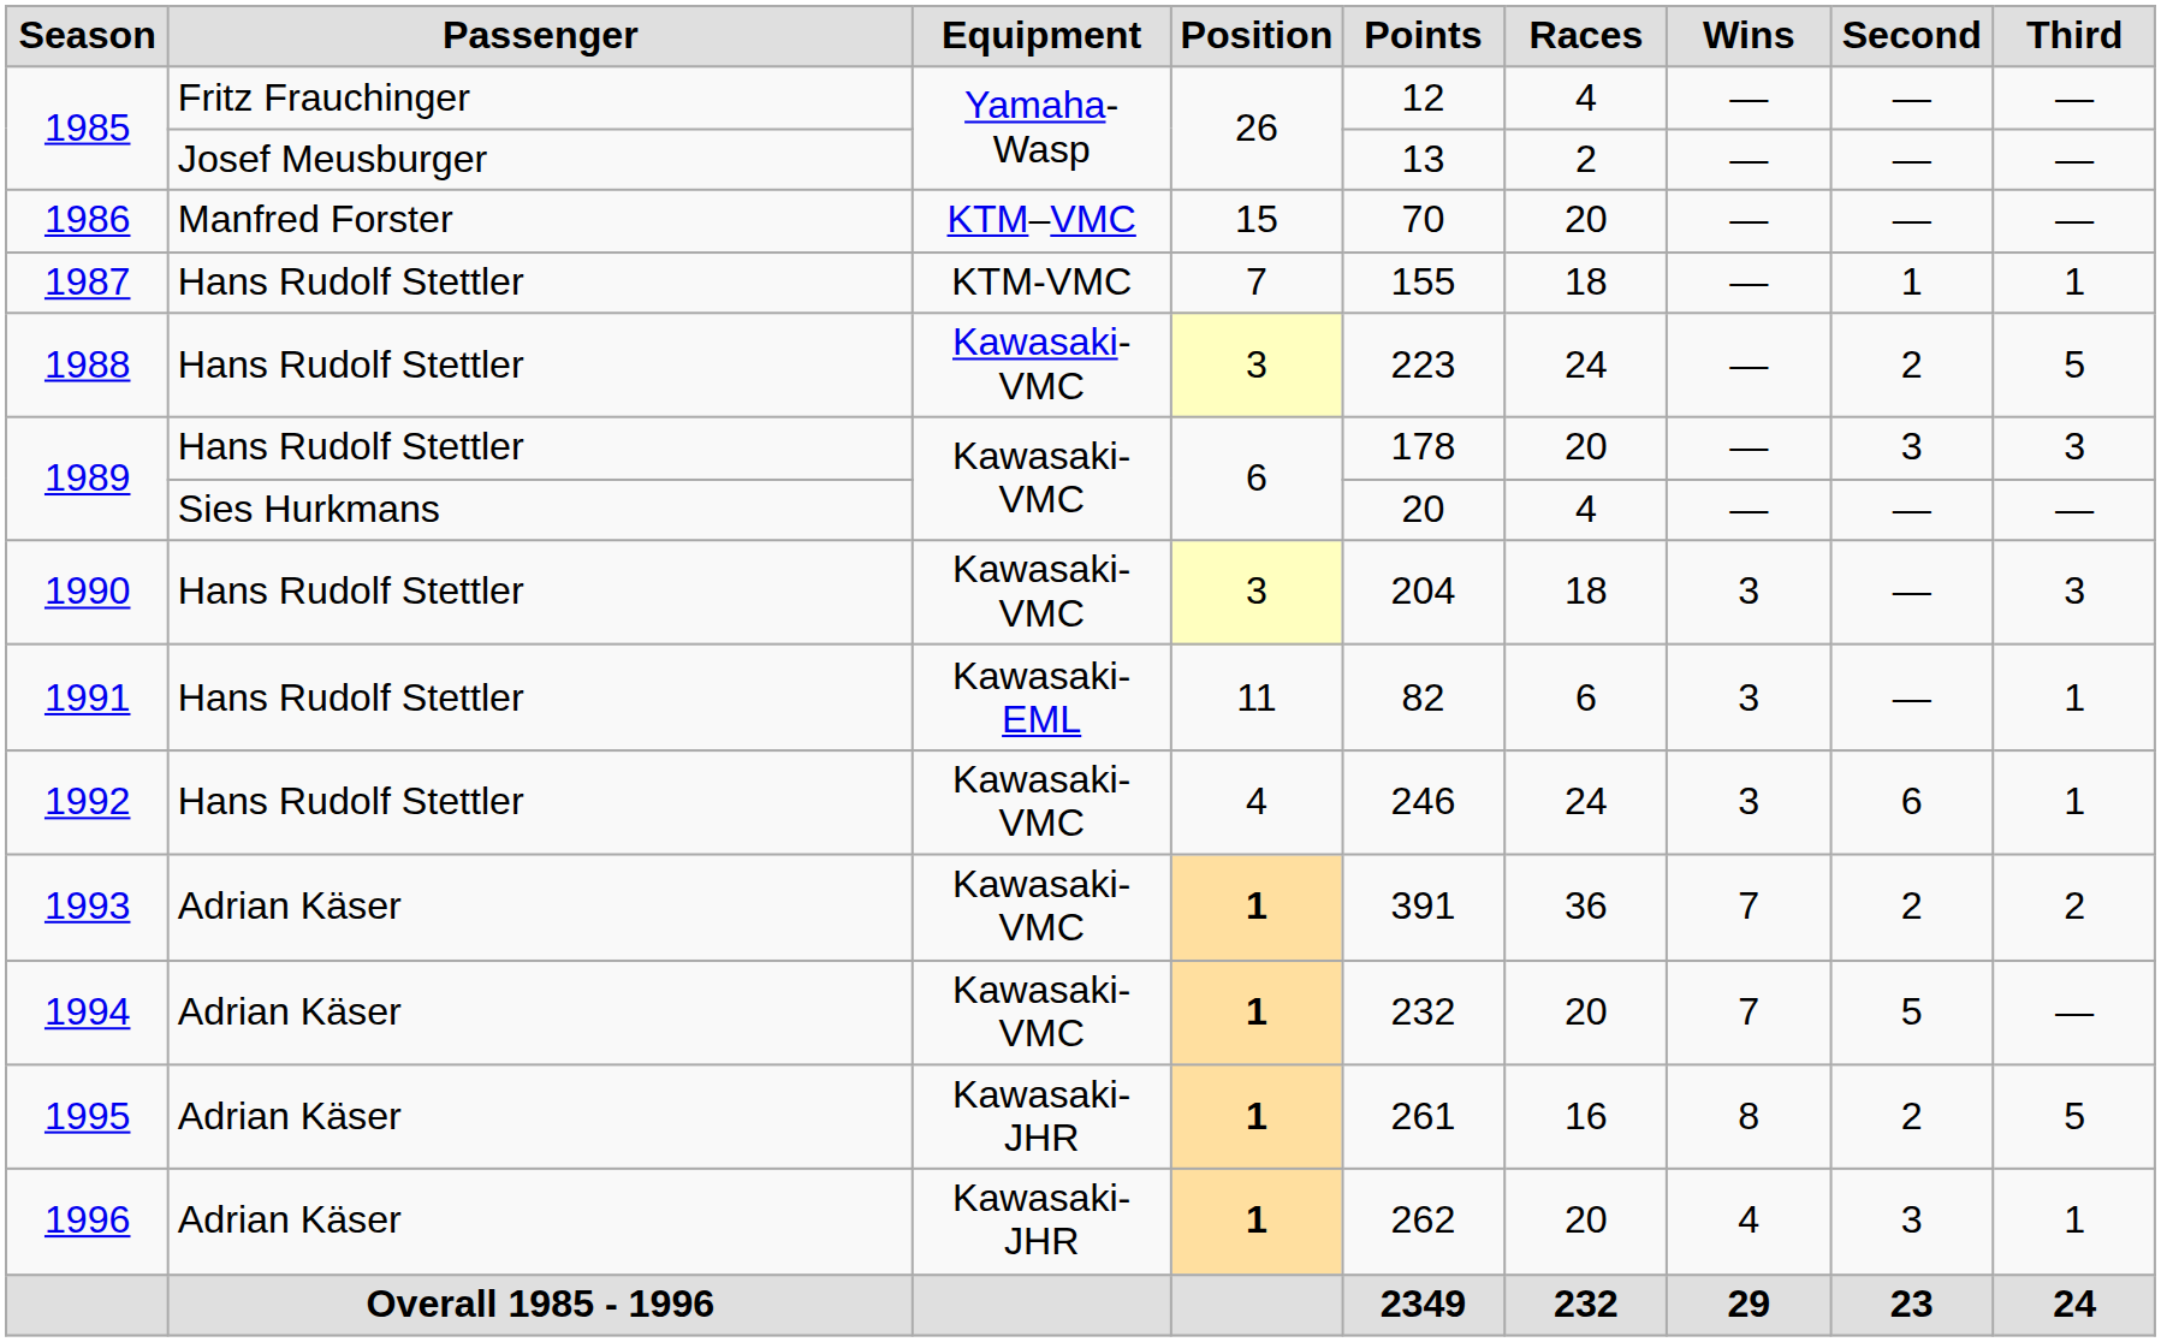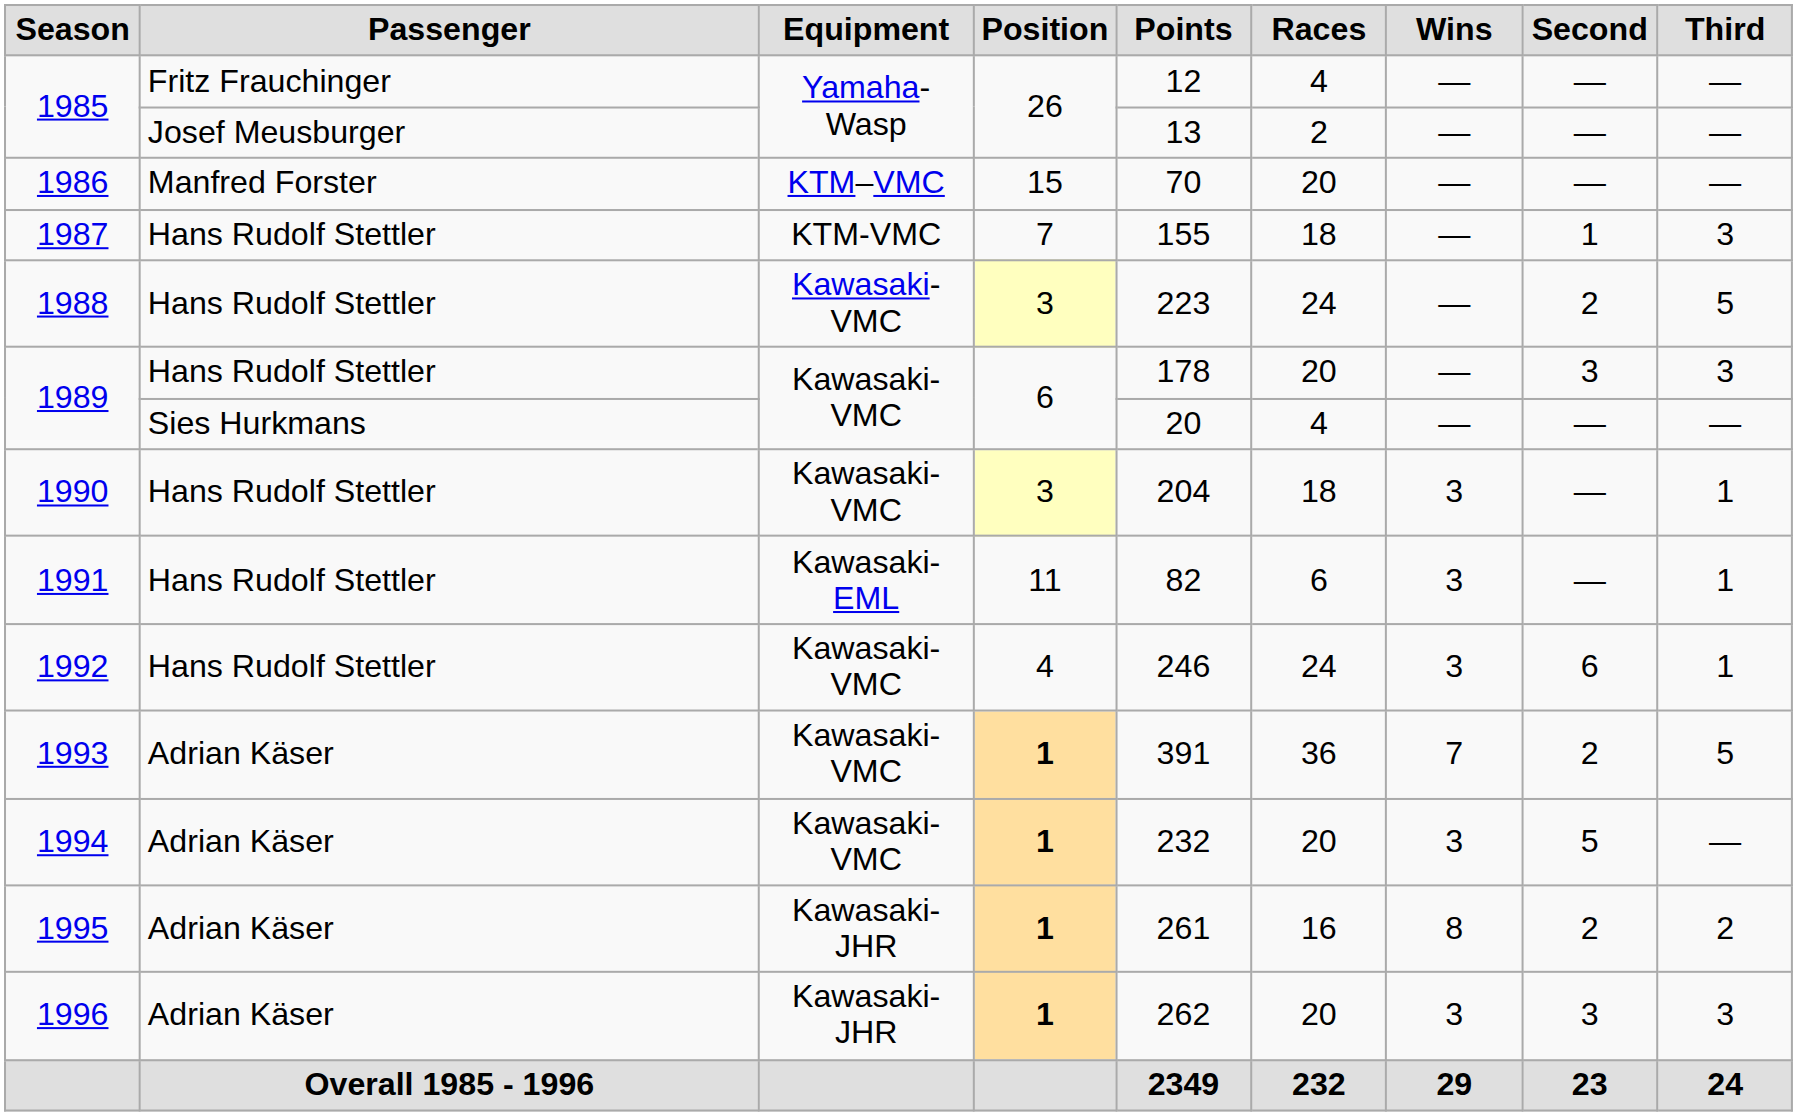 <table class="wikitable">
 <tr align="center" style="background:#dfdfdf;">
 <td width="60"><strong>Season</strong></td>
 <td width="300"><strong>Passenger</strong></td>
 <td width="100"><strong>Equipment</strong></td>
 <td width="30"><strong>Position</strong></td>
 <td width="60"><strong>Points</strong></td>
 <td width="60"><strong>Races</strong></td>
 <td width="60"><strong>Wins</strong></td>
 <td width="60"><strong>Second</strong></td>
 <td width="60"><strong>Third</strong></td>
 </tr>
 <tr align="center">
 <td rowspan=2><a href='#'>1985</a></td>
 <td align="left"> Fritz Frauchinger</td>
 <td rowspan=2><a href='#'>Yamaha</a>-Wasp</td>
 <td rowspan=2>26</td>
 <td>12</td>
 <td>4</td>
 <td>—</td>
 <td>—</td>
 <td>—</td>
 </tr>
 <tr align="center">
 <td align="left"> Josef Meusburger</td>
 <td>13</td>
 <td>2</td>
 <td>—</td>
 <td>—</td>
 <td>—</td>
 </tr>
 <tr align="center">
 <td><a href='#'>1986</a></td>
 <td align="left"> Manfred Forster</td>
 <td><a href='#'>KTM</a>–<a href='#'>VMC</a></td>
 <td>15</td>
 <td>70</td>
 <td>20</td>
 <td>—</td>
 <td>—</td>
 <td>—</td>
 </tr>
 <tr align="center">
 <td><a href='#'>1987</a></td>
 <td align="left"> Hans Rudolf Stettler</td>
 <td>KTM-VMC</td>
 <td>7</td>
 <td>155</td>
 <td>18</td>
 <td>—</td>
 <td>1</td>
-<td>1</td>
+<td>3</td>
 </tr>
 <tr align="center">
 <td><a href='#'>1988</a></td>
 <td align="left"> Hans Rudolf Stettler</td>
 <td><a href='#'>Kawasaki</a>-VMC</td>
 <td style="background:#ffffbf;">3</td>
 <td>223</td>
 <td>24</td>
 <td>—</td>
 <td>2</td>
 <td>5</td>
 </tr>
 <tr align="center">
 <td rowspan=2><a href='#'>1989</a></td>
 <td align="left"> Hans Rudolf Stettler</td>
 <td rowspan=2>Kawasaki-VMC</td>
 <td rowspan=2>6</td>
 <td>178</td>
 <td>20</td>
 <td>—</td>
 <td>3</td>
 <td>3</td>
 </tr>
 <tr align="center">
 <td align="left"> Sies Hurkmans</td>
 <td>20</td>
 <td>4</td>
 <td>—</td>
 <td>—</td>
 <td>—</td>
 </tr>
 <tr align="center">
 <td><a href='#'>1990</a></td>
 <td align="left"> Hans Rudolf Stettler</td>
 <td>Kawasaki-VMC</td>
 <td style="background:#ffffbf;">3</td>
 <td>204</td>
 <td>18</td>
 <td>3</td>
 <td>—</td>
-<td>3</td>
+<td>1</td>
 </tr>
 <tr align="center">
 <td><a href='#'>1991</a></td>
 <td align="left"> Hans Rudolf Stettler</td>
 <td>Kawasaki-<a href='#'>EML</a></td>
 <td>11</td>
 <td>82</td>
 <td>6</td>
 <td>3</td>
 <td>—</td>
 <td>1</td>
 </tr>
 <tr align="center">
 <td><a href='#'>1992</a></td>
 <td align="left"> Hans Rudolf Stettler</td>
 <td>Kawasaki-VMC</td>
 <td>4</td>
 <td>246</td>
 <td>24</td>
 <td>3</td>
 <td>6</td>
 <td>1</td>
 </tr>
 <tr align="center">
 <td><a href='#'>1993</a></td>
 <td align="left"> Adrian Käser</td>
 <td>Kawasaki-VMC</td>
 <td style="background:#ffdf9f;"><strong>1</strong></td>
 <td>391</td>
 <td>36</td>
 <td>7</td>
 <td>2</td>
-<td>2</td>
+<td>5</td>
 </tr>
 <tr align="center">
 <td><a href='#'>1994</a></td>
 <td align="left"> Adrian Käser</td>
 <td>Kawasaki-VMC</td>
 <td style="background:#ffdf9f;"><strong>1</strong></td>
 <td>232</td>
 <td>20</td>
-<td>7</td>
+<td>3</td>
 <td>5</td>
 <td>—</td>
 </tr>
 <tr align="center">
 <td><a href='#'>1995</a></td>
 <td align="left"> Adrian Käser</td>
 <td>Kawasaki-JHR</td>
 <td style="background:#ffdf9f;"><strong>1</strong></td>
 <td>261</td>
 <td>16</td>
 <td>8</td>
 <td>2</td>
-<td>5</td>
+<td>2</td>
 </tr>
 <tr align="center">
 <td><a href='#'>1996</a></td>
 <td align="left"> Adrian Käser</td>
 <td>Kawasaki-JHR</td>
 <td style="background:#ffdf9f;"><strong>1</strong></td>
 <td>262</td>
 <td>20</td>
-<td>4</td>
 <td>3</td>
-<td>1</td>
+<td>3</td>
+<td>3</td>
 </tr>
 <tr align="center" style="background:#dfdfdf;">
 <td></td>
 <td align="center"><strong>Overall 1985 - 1996</strong></td>
 <td></td>
 <td></td>
 <td><strong>2349</strong></td>
 <td><strong>232</strong></td>
 <td><strong>29</strong></td>
 <td><strong>23</strong></td>
 <td><strong>24</strong></td>
 </tr>
 </table>
